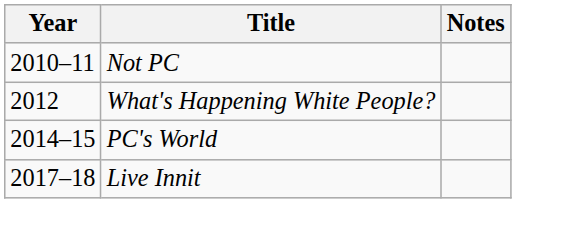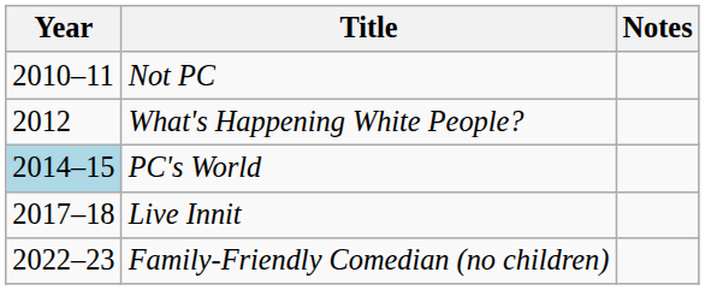 <table class="wikitable sortable">
 <tr>
 <th>Year</th>
 <th>Title</th>
 <th class="unsortable">Notes</th>
 </tr>
 <tr>
 <td>2010–11</td>
 <td><em>Not PC</em></td>
 <td></td>
 </tr>
 <tr>
 <td>2012</td>
 <td><em>What's Happening White People?</em></td>
 <td></td>
 </tr>
 <tr>
-<td>2014–15</td>
+<td style="background: lightblue;">2014–15</td>
 <td><em>PC's World</em></td>
 <td></td>
 </tr>
 <tr>
 <td>2017–18</td>
 <td><em>Live Innit</em></td>
 <td></td>
 </tr>
+<tr>
+<td>2022–23</td>
+<td><em>Family-Friendly Comedian (no children)</em></td>
+<td></td>
+</tr>
 </table>
